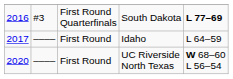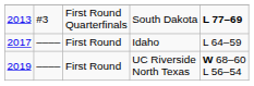 <table class="wikitable">
 <tr>
 </tr>
 <tr>
-<td><a href='#'>2016</a></td>
+<td><a href='#'>2013</a></td>
 <td>#3</td>
 <td>First Round<br>Quarterfinals</td>
 <td>South Dakota</td>
 <td><strong>L 77–69</strong></td>
 </tr>
 <tr>
 <td><a href='#'>2017</a></td>
 <td>––––</td>
 <td>First Round</td>
 <td>Idaho</td>
 <td>L 64–59</td>
 </tr>
 <tr>
-<td><a href='#'>2020</a></td>
+<td><a href='#'>2019</a></td>
 <td>––––</td>
 <td>First Round</td>
 <td>UC Riverside<br>North Texas</td>
 <td><strong>W</strong> 68–60<br>L 56–54</td>
 </tr>
 </table>
